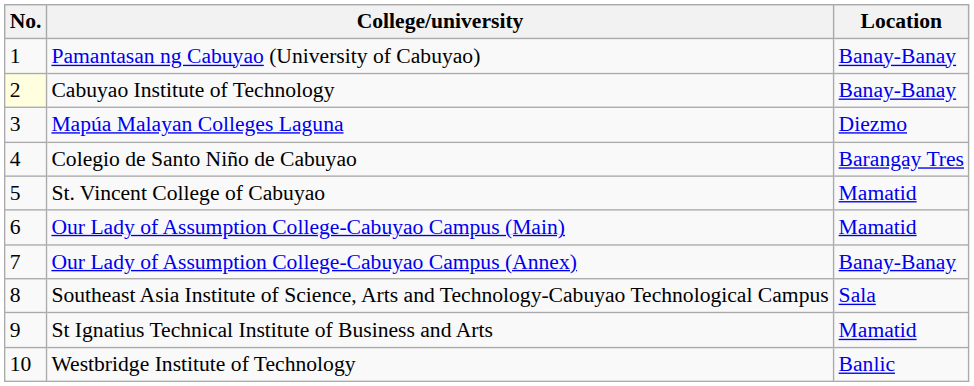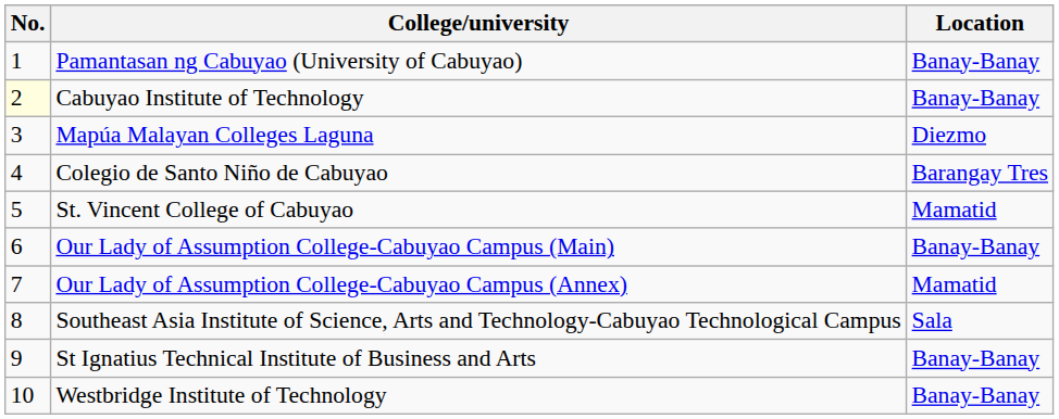 <table class="wikitable">
 <tr style="background:#ccc;">
 <th>No.</th>
 <th>College/university</th>
 <th>Location</th>
 </tr>
 <tr>
 <td>1</td>
 <td><a href='#'>Pamantasan ng Cabuyao</a> (University of Cabuyao)</td>
 <td><a href='#'>Banay-Banay</a></td>
 </tr>
 <tr>
 <td style="background: lightyellow;">2</td>
 <td>Cabuyao Institute of Technology</td>
 <td><a href='#'>Banay-Banay</a></td>
 </tr>
 <tr>
 <td>3</td>
 <td><a href='#'>Mapúa Malayan Colleges Laguna</a></td>
 <td><a href='#'>Diezmo</a></td>
 </tr>
 <tr>
 <td>4</td>
 <td>Colegio de Santo Niño de Cabuyao</td>
 <td><a href='#'>Barangay Tres</a></td>
 </tr>
 <tr>
 <td>5</td>
 <td>St. Vincent College of Cabuyao</td>
 <td><a href='#'>Mamatid</a></td>
 </tr>
 <tr>
 <td>6</td>
 <td><a href='#'>Our Lady of Assumption College-Cabuyao Campus (Main)</a></td>
-<td><a href='#'>Mamatid</a></td>
+<td><a href='#'>Banay-Banay</a></td>
 </tr>
 <tr>
 <td>7</td>
 <td><a href='#'>Our Lady of Assumption College-Cabuyao Campus (Annex)</a></td>
-<td><a href='#'>Banay-Banay</a></td>
+<td><a href='#'>Mamatid</a></td>
 </tr>
 <tr>
 <td>8</td>
 <td>Southeast Asia Institute of Science, Arts and Technology-Cabuyao Technological Campus</td>
 <td><a href='#'>Sala</a></td>
 </tr>
 <tr>
 <td>9</td>
 <td>St Ignatius Technical Institute of Business and Arts</td>
-<td><a href='#'>Mamatid</a></td>
+<td><a href='#'>Banay-Banay</a></td>
 </tr>
 <tr>
 <td>10</td>
 <td>Westbridge Institute of Technology</td>
-<td><a href='#'>Banlic</a></td>
+<td><a href='#'>Banay-Banay</a></td>
 </tr>
 </table>
